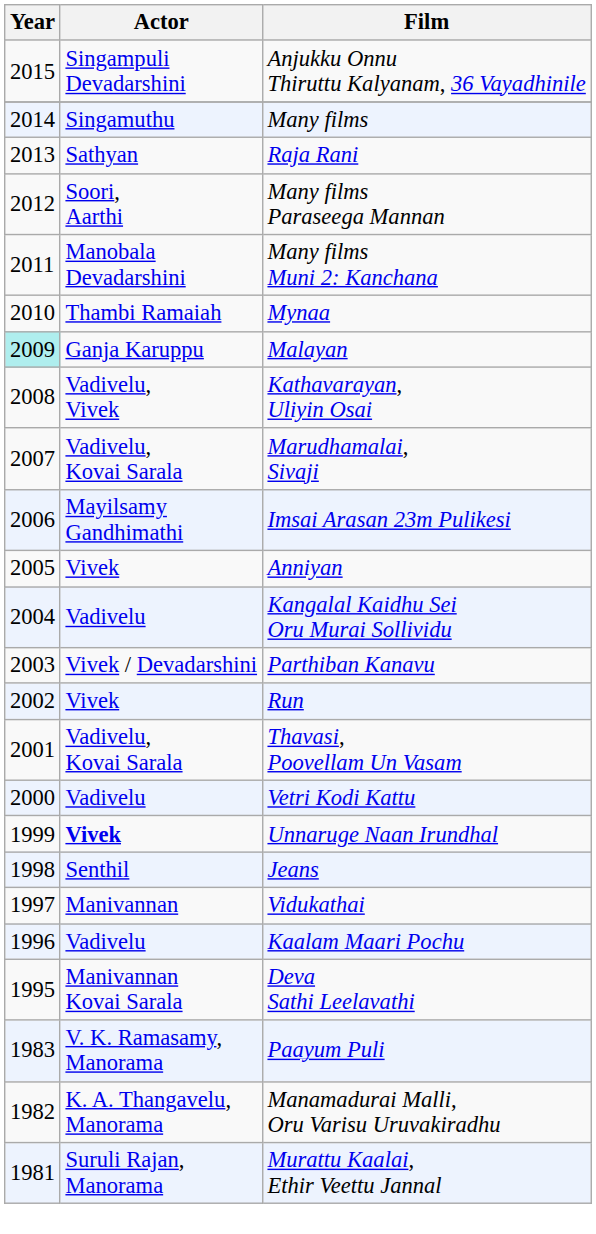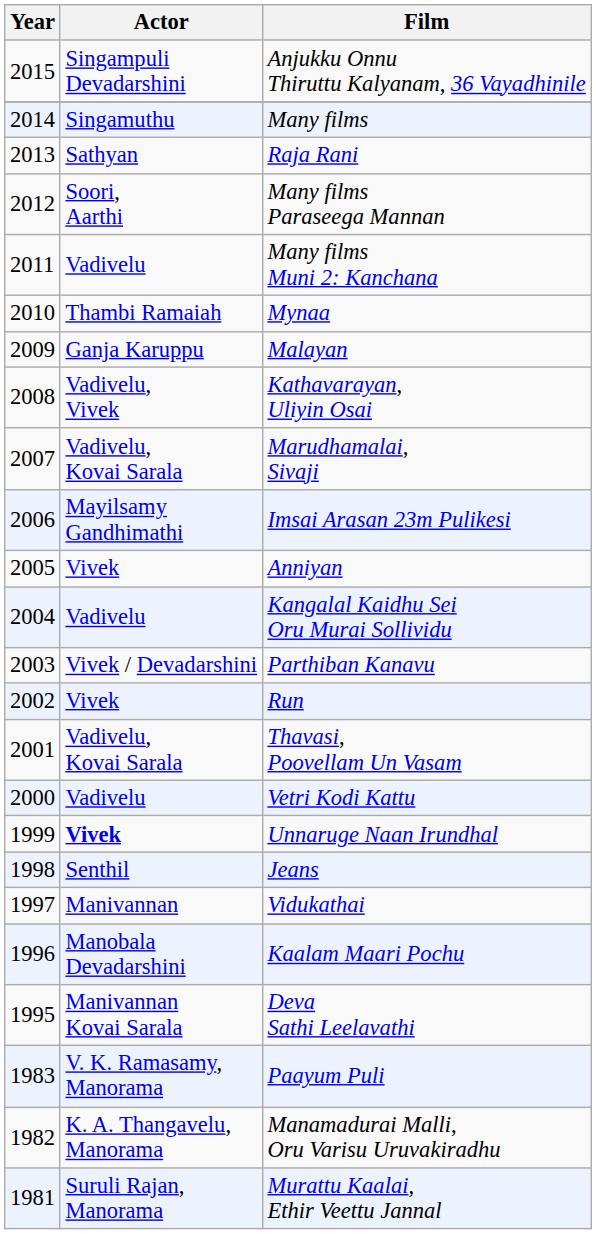 <table class="wikitable">
 <tr>
 <th>Year</th>
 <th>Actor</th>
 <th>Film</th>
 </tr>
 <tr>
 <td>2015</td>
 <td><a href='#'>Singampuli</a> <br> <a href='#'>Devadarshini</a></td>
 <td><em>Anjukku Onnu</em> <br> <em>Thiruttu Kalyanam</em>, <em><a href='#'>36 Vayadhinile</a></em></td>
 </tr>
 <tr>
 </tr>
 <tr bgcolor=#edf3fe>
 <td>2014</td>
 <td><a href='#'>Singamuthu</a></td>
 <td><em>Many films</em></td>
 </tr>
 <tr>
 <td>2013</td>
 <td><a href='#'>Sathyan</a></td>
 <td><em><a href='#'>Raja Rani</a></em></td>
 </tr>
 <tr>
 <td>2012</td>
 <td><a href='#'>Soori</a>, <br><a href='#'>Aarthi</a></td>
 <td><em>Many films</em><br><em>Paraseega Mannan</em></td>
 </tr>
 <tr>
 <td>2011</td>
-<td><a href='#'>Manobala</a><br><a href='#'>Devadarshini</a></td>
+<td><a href='#'>Vadivelu</a></td>
 <td><em>Many films</em><br><em><a href='#'>Muni 2: Kanchana</a></em></td>
 </tr>
 <tr>
 <td>2010</td>
 <td><a href='#'>Thambi Ramaiah</a></td>
 <td><em><a href='#'>Mynaa</a></em></td>
 </tr>
 <tr>
-<td style="background: paleturquoise;">2009</td>
+<td>2009</td>
 <td><a href='#'>Ganja Karuppu</a></td>
 <td><em><a href='#'>Malayan</a></em></td>
 </tr>
 <tr>
 <td>2008</td>
 <td><a href='#'>Vadivelu</a>,<br> <a href='#'>Vivek</a></td>
 <td><em><a href='#'>Kathavarayan</a></em>,<br><em><a href='#'>Uliyin Osai</a></em></td>
 </tr>
 <tr>
 <td>2007</td>
 <td><a href='#'>Vadivelu</a>,<br> <a href='#'>Kovai Sarala</a></td>
 <td><em><a href='#'>Marudhamalai</a></em>,<br><em><a href='#'>Sivaji</a></em></td>
 </tr>
 <tr bgcolor=#edf3fe>
 <td>2006</td>
 <td><a href='#'>Mayilsamy</a> <br> <a href='#'>Gandhimathi</a></td>
 <td><em><a href='#'>Imsai Arasan 23m Pulikesi</a></em></td>
 </tr>
 <tr>
 <td>2005</td>
 <td><a href='#'>Vivek</a></td>
 <td><em><a href='#'>Anniyan</a></em></td>
 </tr>
 <tr bgcolor=#edf3fe>
 <td>2004</td>
 <td><a href='#'>Vadivelu</a></td>
 <td><em><a href='#'>Kangalal Kaidhu Sei</a></em><br>   <em><a href='#'>Oru Murai Sollividu</a></em></td>
 </tr>
 <tr>
 <td>2003</td>
 <td><a href='#'>Vivek</a> / <a href='#'>Devadarshini</a></td>
 <td><em><a href='#'>Parthiban Kanavu</a></em></td>
 </tr>
 <tr bgcolor=#edf3fe>
 <td>2002</td>
 <td><a href='#'>Vivek</a></td>
 <td><em><a href='#'>Run</a></em></td>
 </tr>
 <tr>
 <td>2001</td>
 <td><a href='#'>Vadivelu</a>,<br> <a href='#'>Kovai Sarala</a></td>
 <td><em><a href='#'>Thavasi</a></em>,<br> <em><a href='#'>Poovellam Un Vasam</a></em></td>
 </tr>
 <tr bgcolor=#edf3fe>
 <td>2000</td>
 <td><a href='#'>Vadivelu</a></td>
 <td><em><a href='#'>Vetri Kodi Kattu</a></em></td>
 </tr>
 <tr>
 <td>1999</td>
 <td><strong><a href='#'>Vivek</a></strong></td>
 <td><em><a href='#'>Unnaruge Naan Irundhal</a></em></td>
 </tr>
 <tr bgcolor=#edf3fe>
 <td>1998</td>
 <td><a href='#'>Senthil</a></td>
 <td><em><a href='#'>Jeans</a></em></td>
 </tr>
 <tr>
 <td>1997</td>
 <td><a href='#'>Manivannan</a></td>
 <td><em><a href='#'>Vidukathai</a></em></td>
 </tr>
 <tr bgcolor=#edf3fe>
 <td>1996</td>
-<td><a href='#'>Vadivelu</a></td>
+<td><a href='#'>Manobala</a><br><a href='#'>Devadarshini</a></td>
 <td><em><a href='#'>Kaalam Maari Pochu</a></em></td>
 </tr>
 <tr>
 <td>1995</td>
 <td><a href='#'>Manivannan</a><br> <a href='#'>Kovai Sarala</a></td>
 <td><em><a href='#'>Deva</a></em><br><em><a href='#'>Sathi Leelavathi</a></em></td>
 </tr>
 <tr bgcolor=#edf3fe>
 <td>1983</td>
 <td><a href='#'>V. K. Ramasamy</a>,<br> <a href='#'>Manorama</a></td>
 <td><em><a href='#'>Paayum Puli</a></em></td>
 </tr>
 <tr>
 <td>1982</td>
 <td><a href='#'>K. A. Thangavelu</a>,<br> <a href='#'>Manorama</a></td>
 <td><em>Manamadurai Malli</em>,<br> <em>Oru Varisu Uruvakiradhu</em></td>
 </tr>
 <tr bgcolor=#edf3fe>
 <td>1981</td>
 <td><a href='#'>Suruli Rajan</a>,<br> <a href='#'>Manorama</a></td>
 <td><em><a href='#'>Murattu Kaalai</a></em>,<br> <em>Ethir Veettu Jannal</em></td>
 </tr>
 </table>
